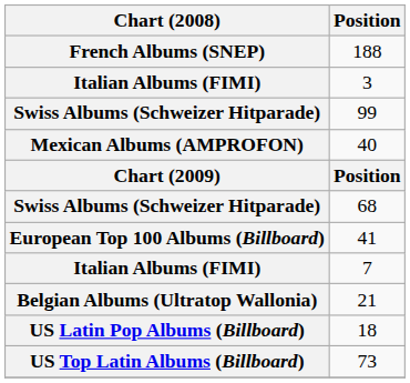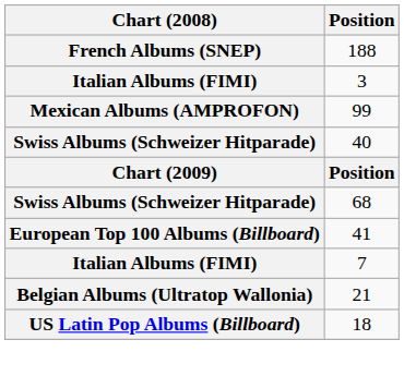 <table class="wikitable plainrowheaders" style="text-align:center;">
 <tr>
 <th>Chart (2008)</th>
 <th>Position</th>
 </tr>
 <tr>
 <th scope="row">French Albums (SNEP)<br></th>
 <td>188</td>
 </tr>
 <tr>
 <th scope="row">Italian Albums (FIMI)<br></th>
 <td>3</td>
 </tr>
 <tr>
-<th scope="row">Swiss Albums (Schweizer Hitparade)<br></th>
+<th scope="row">Mexican Albums (AMPROFON)<br></th>
 <td>99</td>
 </tr>
 <tr>
-<th scope="row">Mexican Albums (AMPROFON)<br></th>
+<th scope="row">Swiss Albums (Schweizer Hitparade)<br></th>
 <td>40</td>
 </tr>
 <tr>
 <th>Chart (2009)</th>
 <th>Position</th>
 </tr>
 <tr>
 <th scope="row">Swiss Albums (Schweizer Hitparade)<br></th>
 <td>68</td>
 </tr>
 <tr>
 <th scope="row">European Top 100 Albums (<em>Billboard</em>)<br></th>
 <td>41</td>
 </tr>
 <tr>
 <th scope="row">Italian Albums (FIMI)<br></th>
 <td>7</td>
 </tr>
 <tr>
 <th scope="row">Belgian Albums (Ultratop Wallonia)<br></th>
 <td>21</td>
 </tr>
 <tr>
 <th scope="row">US <a href='#'>Latin Pop Albums</a> (<em>Billboard</em>)<br></th>
 <td>18</td>
 </tr>
 <tr>
-<th scope="row">US <a href='#'>Top Latin Albums</a> (<em>Billboard</em>)<br></th>
-<td>73</td>
-</tr>
-<tr>
 </tr>
 </table>
